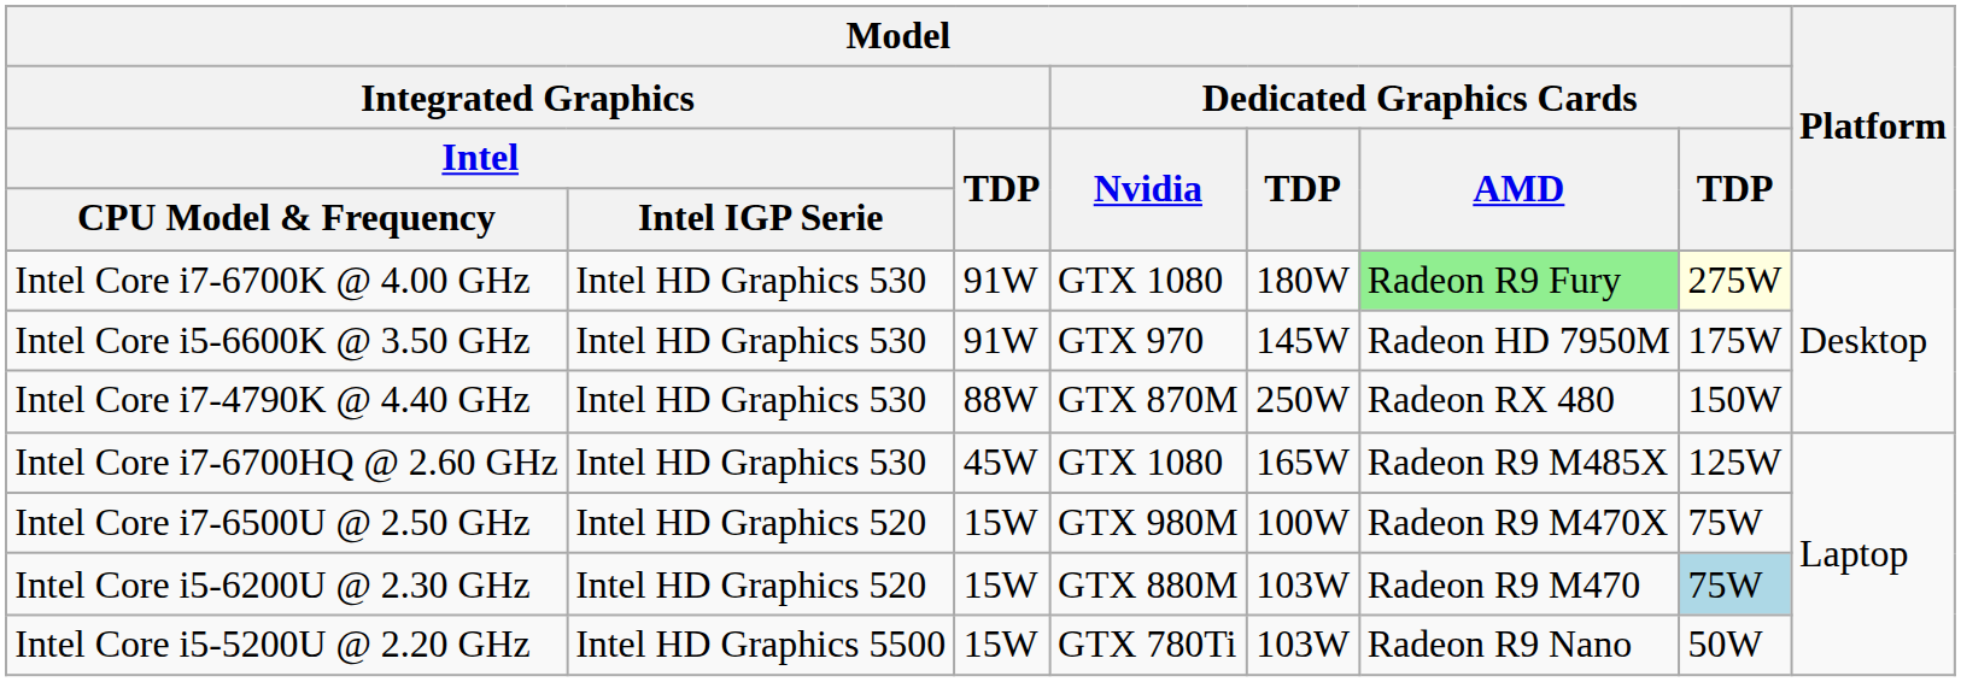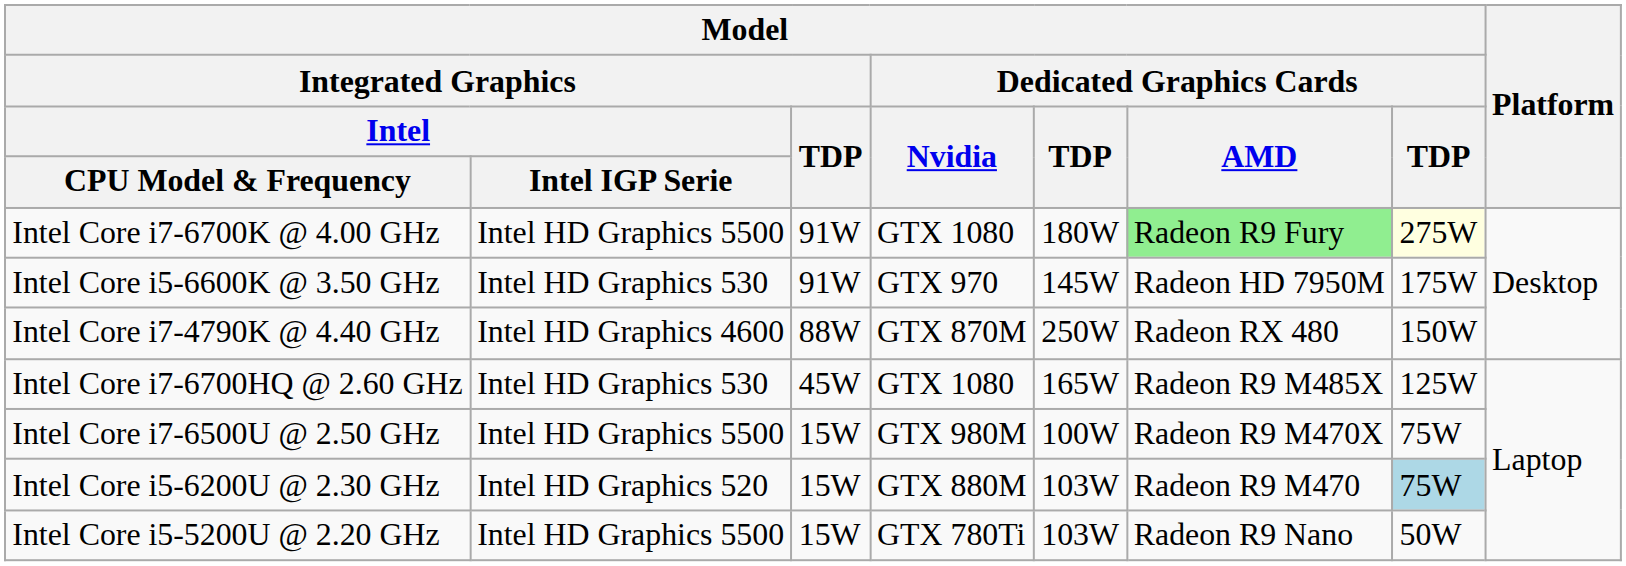 <table class="wikitable sortable">
 <tr>
 <th colspan="7">Model</th>
 <th rowspan="4">Platform</th>
 </tr>
 <tr>
 <th colspan="3">Integrated Graphics</th>
 <th colspan="4">Dedicated Graphics Cards</th>
 </tr>
 <tr>
 <th colspan="2"><a href='#'>Intel</a></th>
 <th rowspan="2">TDP</th>
 <th rowspan="2"><a href='#'>Nvidia</a></th>
 <th rowspan="2">TDP</th>
 <th rowspan="2"><a href='#'>AMD</a></th>
 <th rowspan="2">TDP</th>
 </tr>
 <tr>
 <th>CPU Model & Frequency</th>
 <th>Intel IGP Serie</th>
 </tr>
 <tr>
 <td>Intel Core i7-6700K @ 4.00 GHz</td>
-<td>Intel HD Graphics 530</td>
+<td>Intel HD Graphics 5500</td>
 <td>91W</td>
 <td>GTX 1080</td>
 <td>180W</td>
 <td style="background: lightgreen;">Radeon R9 Fury</td>
 <td style="background: lightyellow;">275W</td>
 <td rowspan="3">Desktop</td>
 </tr>
 <tr>
 <td>Intel Core i5-6600K @ 3.50 GHz</td>
 <td>Intel HD Graphics 530</td>
 <td>91W</td>
 <td>GTX 970</td>
 <td>145W</td>
 <td>Radeon HD 7950M</td>
 <td>175W</td>
 </tr>
 <tr>
 <td>Intel Core i7-4790K @ 4.40 GHz</td>
-<td>Intel HD Graphics 530</td>
+<td>Intel HD Graphics 4600</td>
 <td>88W</td>
 <td>GTX 870M</td>
 <td>250W</td>
 <td>Radeon RX 480</td>
 <td>150W</td>
 </tr>
 <tr>
 <td>Intel Core i7-6700HQ @ 2.60 GHz</td>
 <td>Intel HD Graphics 530</td>
 <td>45W</td>
 <td>GTX 1080</td>
 <td>165W</td>
 <td>Radeon R9 M485X</td>
 <td>125W</td>
 <td rowspan="4">Laptop</td>
 </tr>
 <tr>
 <td>Intel Core i7-6500U @ 2.50 GHz</td>
-<td>Intel HD Graphics 520</td>
+<td>Intel HD Graphics 5500</td>
 <td>15W</td>
 <td>GTX 980M</td>
 <td>100W</td>
 <td>Radeon R9 M470X</td>
 <td>75W</td>
 </tr>
 <tr>
 <td>Intel Core i5-6200U @ 2.30 GHz</td>
 <td>Intel HD Graphics 520</td>
 <td>15W</td>
 <td>GTX 880M</td>
 <td>103W</td>
 <td>Radeon R9 M470</td>
 <td style="background: lightblue;">75W</td>
 </tr>
 <tr>
 <td>Intel Core i5-5200U @ 2.20 GHz</td>
 <td>Intel HD Graphics 5500</td>
 <td>15W</td>
 <td>GTX 780Ti</td>
 <td>103W</td>
 <td>Radeon R9 Nano</td>
 <td>50W</td>
 </tr>
 </table>
